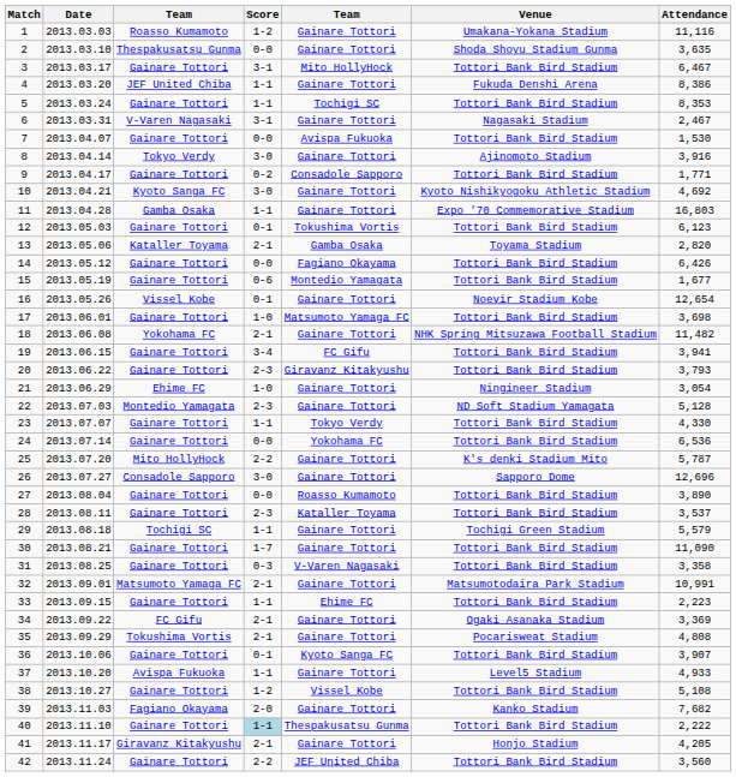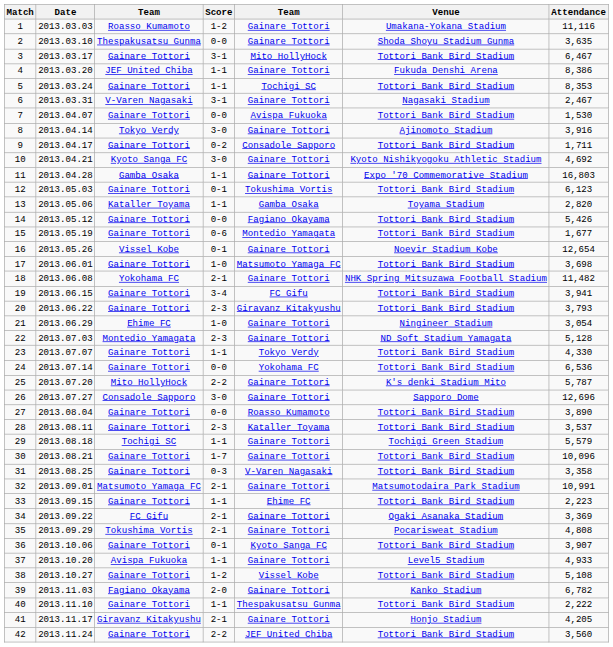 <table class="wikitable" style="text-align:center;">
 <tr>
 <th>Match</th>
 <th>Date</th>
 <th>Team</th>
 <th>Score</th>
 <th>Team</th>
 <th>Venue</th>
 <th>Attendance</th>
 </tr>
 <tr>
 <td>1</td>
 <td>2013.03.03</td>
 <td><a href='#'>Roasso Kumamoto</a></td>
 <td>1-2</td>
 <td><a href='#'>Gainare Tottori</a></td>
 <td><a href='#'>Umakana-Yokana Stadium</a></td>
 <td>11,116</td>
 </tr>
 <tr>
 <td>2</td>
 <td>2013.03.10</td>
 <td><a href='#'>Thespakusatsu Gunma</a></td>
 <td>0-0</td>
 <td><a href='#'>Gainare Tottori</a></td>
 <td><a href='#'>Shoda Shoyu Stadium Gunma</a></td>
 <td>3,635</td>
 </tr>
 <tr>
 <td>3</td>
 <td>2013.03.17</td>
 <td><a href='#'>Gainare Tottori</a></td>
 <td>3-1</td>
 <td><a href='#'>Mito HollyHock</a></td>
 <td><a href='#'>Tottori Bank Bird Stadium</a></td>
 <td>6,467</td>
 </tr>
 <tr>
 <td>4</td>
 <td>2013.03.20</td>
 <td><a href='#'>JEF United Chiba</a></td>
 <td>1-1</td>
 <td><a href='#'>Gainare Tottori</a></td>
 <td><a href='#'>Fukuda Denshi Arena</a></td>
 <td>8,386</td>
 </tr>
 <tr>
 <td>5</td>
 <td>2013.03.24</td>
 <td><a href='#'>Gainare Tottori</a></td>
 <td>1-1</td>
 <td><a href='#'>Tochigi SC</a></td>
 <td><a href='#'>Tottori Bank Bird Stadium</a></td>
 <td>8,353</td>
 </tr>
 <tr>
 <td>6</td>
 <td>2013.03.31</td>
 <td><a href='#'>V-Varen Nagasaki</a></td>
 <td>3-1</td>
 <td><a href='#'>Gainare Tottori</a></td>
 <td><a href='#'>Nagasaki Stadium</a></td>
 <td>2,467</td>
 </tr>
 <tr>
 <td>7</td>
 <td>2013.04.07</td>
 <td><a href='#'>Gainare Tottori</a></td>
 <td>0-0</td>
 <td><a href='#'>Avispa Fukuoka</a></td>
 <td><a href='#'>Tottori Bank Bird Stadium</a></td>
 <td>1,530</td>
 </tr>
 <tr>
 <td>8</td>
 <td>2013.04.14</td>
 <td><a href='#'>Tokyo Verdy</a></td>
 <td>3-0</td>
 <td><a href='#'>Gainare Tottori</a></td>
 <td><a href='#'>Ajinomoto Stadium</a></td>
 <td>3,916</td>
 </tr>
 <tr>
 <td>9</td>
 <td>2013.04.17</td>
 <td><a href='#'>Gainare Tottori</a></td>
 <td>0-2</td>
 <td><a href='#'>Consadole Sapporo</a></td>
 <td><a href='#'>Tottori Bank Bird Stadium</a></td>
-<td>1,771</td>
+<td>1,711</td>
 </tr>
 <tr>
 <td>10</td>
 <td>2013.04.21</td>
 <td><a href='#'>Kyoto Sanga FC</a></td>
 <td>3-0</td>
 <td><a href='#'>Gainare Tottori</a></td>
 <td><a href='#'>Kyoto Nishikyogoku Athletic Stadium</a></td>
 <td>4,692</td>
 </tr>
 <tr>
 <td>11</td>
 <td>2013.04.28</td>
 <td><a href='#'>Gamba Osaka</a></td>
 <td>1-1</td>
 <td><a href='#'>Gainare Tottori</a></td>
 <td><a href='#'>Expo '70 Commemorative Stadium</a></td>
 <td>16,803</td>
 </tr>
 <tr>
 <td>12</td>
 <td>2013.05.03</td>
 <td><a href='#'>Gainare Tottori</a></td>
 <td>0-1</td>
 <td><a href='#'>Tokushima Vortis</a></td>
 <td><a href='#'>Tottori Bank Bird Stadium</a></td>
 <td>6,123</td>
 </tr>
 <tr>
 <td>13</td>
 <td>2013.05.06</td>
 <td><a href='#'>Kataller Toyama</a></td>
-<td>2-1</td>
+<td>1-1</td>
 <td><a href='#'>Gamba Osaka</a></td>
 <td><a href='#'>Toyama Stadium</a></td>
 <td>2,820</td>
 </tr>
 <tr>
 <td>14</td>
 <td>2013.05.12</td>
 <td><a href='#'>Gainare Tottori</a></td>
 <td>0-0</td>
 <td><a href='#'>Fagiano Okayama</a></td>
 <td><a href='#'>Tottori Bank Bird Stadium</a></td>
-<td>6,426</td>
+<td>5,426</td>
 </tr>
 <tr>
 <td>15</td>
 <td>2013.05.19</td>
 <td><a href='#'>Gainare Tottori</a></td>
 <td>0-6</td>
 <td><a href='#'>Montedio Yamagata</a></td>
 <td><a href='#'>Tottori Bank Bird Stadium</a></td>
 <td>1,677</td>
 </tr>
 <tr>
 <td>16</td>
 <td>2013.05.26</td>
 <td><a href='#'>Vissel Kobe</a></td>
 <td>0-1</td>
 <td><a href='#'>Gainare Tottori</a></td>
 <td><a href='#'>Noevir Stadium Kobe</a></td>
 <td>12,654</td>
 </tr>
 <tr>
 <td>17</td>
 <td>2013.06.01</td>
 <td><a href='#'>Gainare Tottori</a></td>
 <td>1-0</td>
 <td><a href='#'>Matsumoto Yamaga FC</a></td>
 <td><a href='#'>Tottori Bank Bird Stadium</a></td>
 <td>3,698</td>
 </tr>
 <tr>
 <td>18</td>
 <td>2013.06.08</td>
 <td><a href='#'>Yokohama FC</a></td>
 <td>2-1</td>
 <td><a href='#'>Gainare Tottori</a></td>
 <td><a href='#'>NHK Spring Mitsuzawa Football Stadium</a></td>
 <td>11,482</td>
 </tr>
 <tr>
 <td>19</td>
 <td>2013.06.15</td>
 <td><a href='#'>Gainare Tottori</a></td>
 <td>3-4</td>
 <td><a href='#'>FC Gifu</a></td>
 <td><a href='#'>Tottori Bank Bird Stadium</a></td>
 <td>3,941</td>
 </tr>
 <tr>
 <td>20</td>
 <td>2013.06.22</td>
 <td><a href='#'>Gainare Tottori</a></td>
 <td>2-3</td>
 <td><a href='#'>Giravanz Kitakyushu</a></td>
 <td><a href='#'>Tottori Bank Bird Stadium</a></td>
 <td>3,793</td>
 </tr>
 <tr>
 <td>21</td>
 <td>2013.06.29</td>
 <td><a href='#'>Ehime FC</a></td>
 <td>1-0</td>
 <td><a href='#'>Gainare Tottori</a></td>
 <td><a href='#'>Ningineer Stadium</a></td>
 <td>3,054</td>
 </tr>
 <tr>
 <td>22</td>
 <td>2013.07.03</td>
 <td><a href='#'>Montedio Yamagata</a></td>
 <td>2-3</td>
 <td><a href='#'>Gainare Tottori</a></td>
 <td><a href='#'>ND Soft Stadium Yamagata</a></td>
 <td>5,128</td>
 </tr>
 <tr>
 <td>23</td>
 <td>2013.07.07</td>
 <td><a href='#'>Gainare Tottori</a></td>
 <td>1-1</td>
 <td><a href='#'>Tokyo Verdy</a></td>
 <td><a href='#'>Tottori Bank Bird Stadium</a></td>
 <td>4,330</td>
 </tr>
 <tr>
 <td>24</td>
 <td>2013.07.14</td>
 <td><a href='#'>Gainare Tottori</a></td>
 <td>0-0</td>
 <td><a href='#'>Yokohama FC</a></td>
 <td><a href='#'>Tottori Bank Bird Stadium</a></td>
 <td>6,536</td>
 </tr>
 <tr>
 <td>25</td>
 <td>2013.07.20</td>
 <td><a href='#'>Mito HollyHock</a></td>
 <td>2-2</td>
 <td><a href='#'>Gainare Tottori</a></td>
 <td><a href='#'>K's denki Stadium Mito</a></td>
 <td>5,787</td>
 </tr>
 <tr>
 <td>26</td>
 <td>2013.07.27</td>
 <td><a href='#'>Consadole Sapporo</a></td>
 <td>3-0</td>
 <td><a href='#'>Gainare Tottori</a></td>
 <td><a href='#'>Sapporo Dome</a></td>
 <td>12,696</td>
 </tr>
 <tr>
 <td>27</td>
 <td>2013.08.04</td>
 <td><a href='#'>Gainare Tottori</a></td>
 <td>0-0</td>
 <td><a href='#'>Roasso Kumamoto</a></td>
 <td><a href='#'>Tottori Bank Bird Stadium</a></td>
 <td>3,890</td>
 </tr>
 <tr>
 <td>28</td>
 <td>2013.08.11</td>
 <td><a href='#'>Gainare Tottori</a></td>
 <td>2-3</td>
 <td><a href='#'>Kataller Toyama</a></td>
 <td><a href='#'>Tottori Bank Bird Stadium</a></td>
 <td>3,537</td>
 </tr>
 <tr>
 <td>29</td>
 <td>2013.08.18</td>
 <td><a href='#'>Tochigi SC</a></td>
 <td>1-1</td>
 <td><a href='#'>Gainare Tottori</a></td>
 <td><a href='#'>Tochigi Green Stadium</a></td>
 <td>5,579</td>
 </tr>
 <tr>
 <td>30</td>
 <td>2013.08.21</td>
 <td><a href='#'>Gainare Tottori</a></td>
 <td>1-7</td>
 <td><a href='#'>Gainare Tottori</a></td>
 <td><a href='#'>Tottori Bank Bird Stadium</a></td>
-<td>11,090</td>
+<td>10,096</td>
 </tr>
 <tr>
 <td>31</td>
 <td>2013.08.25</td>
 <td><a href='#'>Gainare Tottori</a></td>
 <td>0-3</td>
 <td><a href='#'>V-Varen Nagasaki</a></td>
 <td><a href='#'>Tottori Bank Bird Stadium</a></td>
 <td>3,358</td>
 </tr>
 <tr>
 <td>32</td>
 <td>2013.09.01</td>
 <td><a href='#'>Matsumoto Yamaga FC</a></td>
 <td>2-1</td>
 <td><a href='#'>Gainare Tottori</a></td>
 <td><a href='#'>Matsumotodaira Park Stadium</a></td>
 <td>10,991</td>
 </tr>
 <tr>
 <td>33</td>
 <td>2013.09.15</td>
 <td><a href='#'>Gainare Tottori</a></td>
 <td>1-1</td>
 <td><a href='#'>Ehime FC</a></td>
 <td><a href='#'>Tottori Bank Bird Stadium</a></td>
 <td>2,223</td>
 </tr>
 <tr>
 <td>34</td>
 <td>2013.09.22</td>
 <td><a href='#'>FC Gifu</a></td>
 <td>2-1</td>
 <td><a href='#'>Gainare Tottori</a></td>
 <td><a href='#'>Ogaki Asanaka Stadium</a></td>
 <td>3,369</td>
 </tr>
 <tr>
 <td>35</td>
 <td>2013.09.29</td>
 <td><a href='#'>Tokushima Vortis</a></td>
 <td>2-1</td>
 <td><a href='#'>Gainare Tottori</a></td>
 <td><a href='#'>Pocarisweat Stadium</a></td>
 <td>4,808</td>
 </tr>
 <tr>
 <td>36</td>
 <td>2013.10.06</td>
 <td><a href='#'>Gainare Tottori</a></td>
 <td>0-1</td>
 <td><a href='#'>Kyoto Sanga FC</a></td>
 <td><a href='#'>Tottori Bank Bird Stadium</a></td>
 <td>3,907</td>
 </tr>
 <tr>
 <td>37</td>
 <td>2013.10.20</td>
 <td><a href='#'>Avispa Fukuoka</a></td>
 <td>1-1</td>
 <td><a href='#'>Gainare Tottori</a></td>
 <td><a href='#'>Level5 Stadium</a></td>
 <td>4,933</td>
 </tr>
 <tr>
 <td>38</td>
 <td>2013.10.27</td>
 <td><a href='#'>Gainare Tottori</a></td>
 <td>1-2</td>
 <td><a href='#'>Vissel Kobe</a></td>
 <td><a href='#'>Tottori Bank Bird Stadium</a></td>
 <td>5,108</td>
 </tr>
 <tr>
 <td>39</td>
 <td>2013.11.03</td>
 <td><a href='#'>Fagiano Okayama</a></td>
 <td>2-0</td>
 <td><a href='#'>Gainare Tottori</a></td>
 <td><a href='#'>Kanko Stadium</a></td>
-<td>7,682</td>
+<td>6,782</td>
 </tr>
 <tr>
 <td>40</td>
 <td>2013.11.10</td>
 <td><a href='#'>Gainare Tottori</a></td>
-<td style="background: lightblue;">1-1</td>
+<td>1-1</td>
 <td><a href='#'>Thespakusatsu Gunma</a></td>
 <td><a href='#'>Tottori Bank Bird Stadium</a></td>
 <td>2,222</td>
 </tr>
 <tr>
 <td>41</td>
 <td>2013.11.17</td>
 <td><a href='#'>Giravanz Kitakyushu</a></td>
 <td>2-1</td>
 <td><a href='#'>Gainare Tottori</a></td>
 <td><a href='#'>Honjo Stadium</a></td>
 <td>4,205</td>
 </tr>
 <tr>
 <td>42</td>
 <td>2013.11.24</td>
 <td><a href='#'>Gainare Tottori</a></td>
 <td>2-2</td>
 <td><a href='#'>JEF United Chiba</a></td>
 <td><a href='#'>Tottori Bank Bird Stadium</a></td>
 <td>3,560</td>
 </tr>
 </table>
